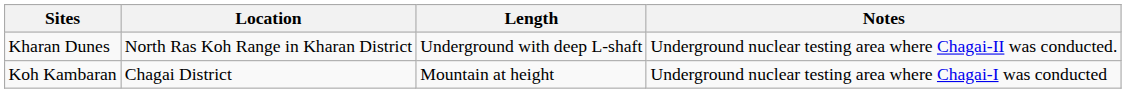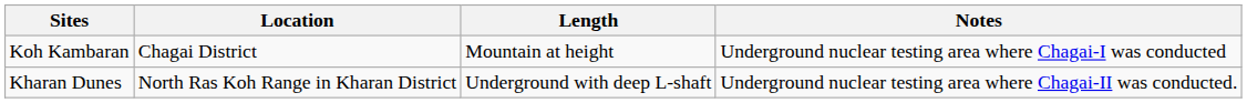 <table class="wikitable">
 <tr>
 <th>Sites</th>
 <th>Location</th>
 <th>Length</th>
 <th>Notes</th>
 </tr>
 <tr>
+<td>Koh Kambaran</td>
+<td>Chagai District</td>
+<td>Mountain at  height</td>
+<td>Underground nuclear testing area where <a href='#'>Chagai-I</a> was conducted</td>
+</tr>
+<tr>
 <td>Kharan Dunes</td>
 <td>North Ras Koh Range in Kharan District</td>
 <td>Underground with  deep L-shaft</td>
 <td>Underground nuclear testing area where <a href='#'>Chagai-II</a> was conducted.</td>
 </tr>
-<tr>
-<td>Koh Kambaran</td>
-<td>Chagai District</td>
-<td>Mountain at  height</td>
-<td>Underground nuclear testing area where <a href='#'>Chagai-I</a> was conducted</td>
-</tr>
 </table>
